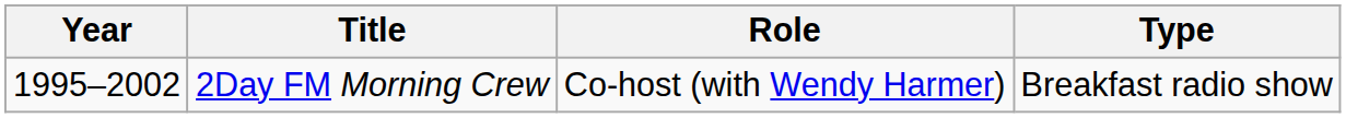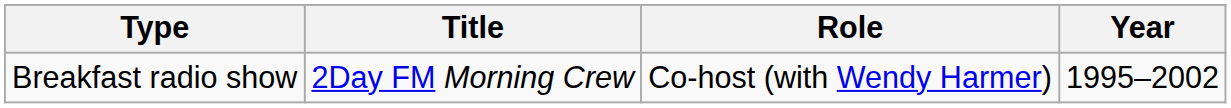 <table class="wikitable">
 <tr>
-<th>Year</th>
+<th>Type</th>
 <th>Title</th>
 <th>Role</th>
-<th>Type</th>
+<th>Year</th>
 </tr>
 <tr>
-<td>1995–2002</td>
+<td>Breakfast radio show</td>
 <td><a href='#'>2Day FM</a> <em>Morning Crew</em></td>
 <td>Co-host (with <a href='#'>Wendy Harmer</a>)</td>
-<td>Breakfast radio show</td>
+<td>1995–2002</td>
 </tr>
 </table>
